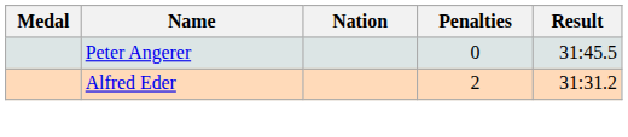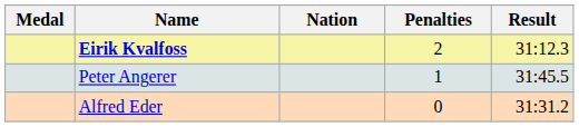 <table class=wikitable style="border:1px solid #AAAAAA;font-size:90%">
 <tr bgcolor="#E4E4E4">
 <th style="border-bottom:1px solid #AAAAAA" width=50>Medal</th>
 <th style="border-bottom:1px solid #AAAAAA" width=160>Name</th>
 <th style="border-bottom:1px solid #AAAAAA" width=80>Nation</th>
 <th style="border-bottom:1px solid #AAAAAA" width=80>Penalties</th>
 <th style="border-bottom:1px solid #AAAAAA" width=60>Result</th>
 </tr>
+<tr bgcolor="#F7F6A8">
+<td align="center"></td>
+<td><strong><a href='#'>Eirik Kvalfoss</a></strong></td>
+<td align="center"></td>
+<td align="center">2</td>
+<td align="right">31:12.3</td>
+</tr>
 <tr bgcolor="#DCE5E5">
 <td align="center"></td>
 <td><a href='#'>Peter Angerer</a></td>
 <td align="center"></td>
-<td align="center">0</td>
+<td align="center">1</td>
 <td align="right">31:45.5</td>
 </tr>
 <tr bgcolor="#FFDAB9">
 <td align="center"></td>
 <td><a href='#'>Alfred Eder</a></td>
 <td align="center"></td>
-<td align="center">2</td>
+<td align="center">0</td>
 <td align="right">31:31.2</td>
 </tr>
 </table>
